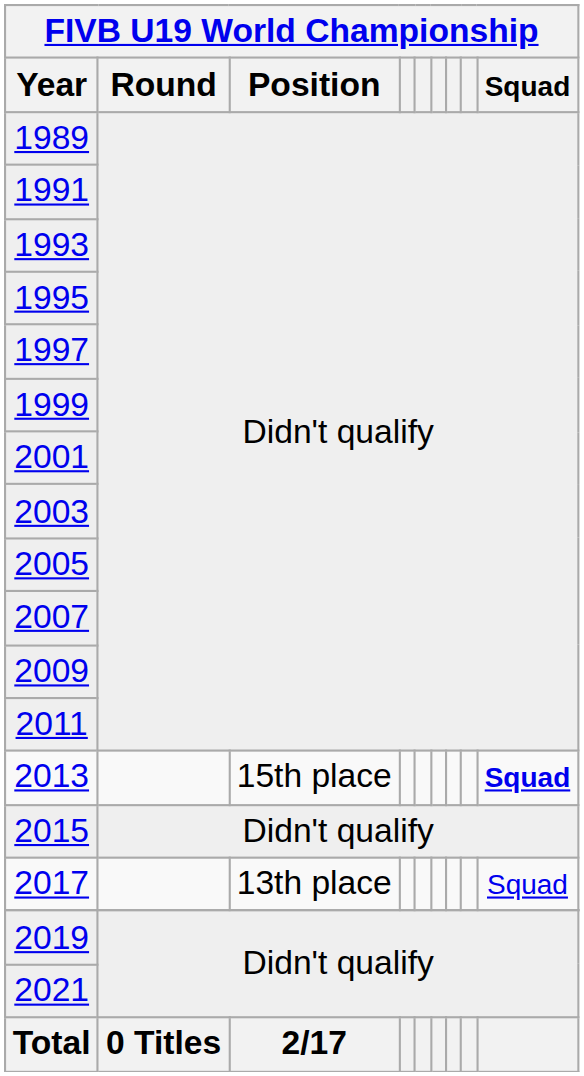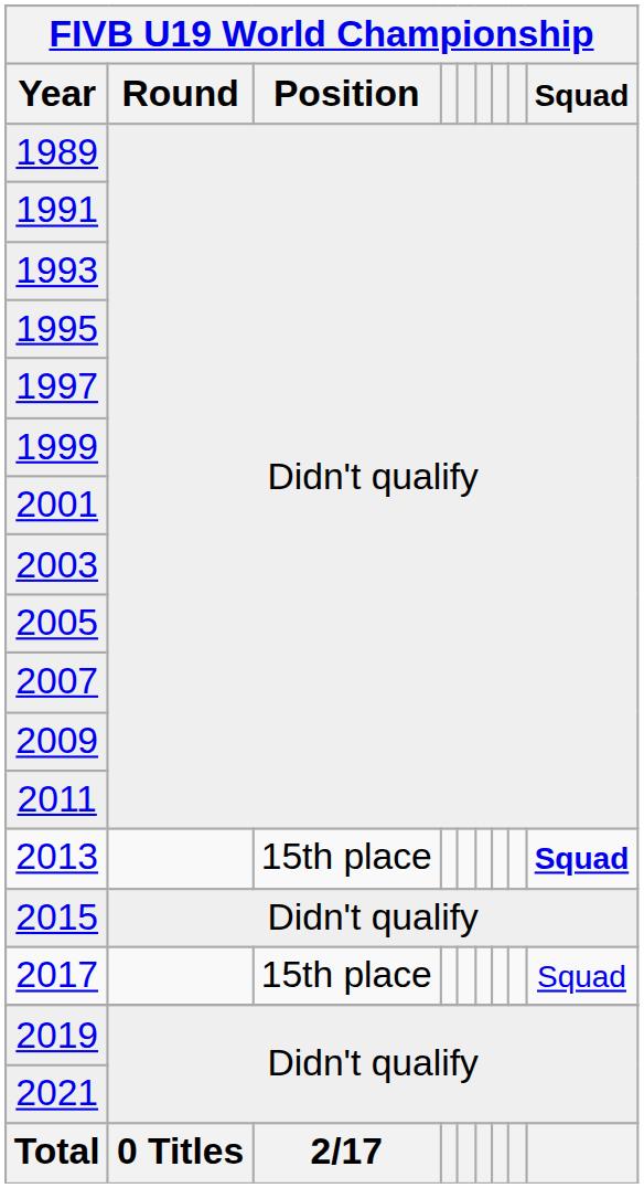 <table class="wikitable" style="text-align: center;">
 <tr>
 <th colspan=9><a href='#'>FIVB U19 World Championship</a></th>
 </tr>
 <tr>
 <th>Year</th>
 <th>Round</th>
 <th>Position</th>
 <th></th>
 <th></th>
 <th></th>
 <th></th>
 <th></th>
 <th><small>Squad</small></th>
 </tr>
 <tr bgcolor="efefef">
 <td> <a href='#'>1989</a></td>
 <td colspan="8" rowspan=12>Didn't qualify</td>
 </tr>
 <tr bgcolor="efefef">
 <td> <a href='#'>1991</a></td>
 </tr>
 <tr bgcolor="efefef">
 <td> <a href='#'>1993</a></td>
 </tr>
 <tr bgcolor="efefef">
 <td> <a href='#'>1995</a></td>
 </tr>
 <tr bgcolor="efefef">
 <td> <a href='#'>1997</a></td>
 </tr>
 <tr bgcolor="efefef">
 <td> <a href='#'>1999</a></td>
 </tr>
 <tr bgcolor="efefef">
 <td> <a href='#'>2001</a></td>
 </tr>
 <tr bgcolor="efefef">
 <td> <a href='#'>2003</a></td>
 </tr>
 <tr bgcolor="efefef">
 <td> <a href='#'>2005</a></td>
 </tr>
 <tr bgcolor="efefef">
 <td> <a href='#'>2007</a></td>
 </tr>
 <tr bgcolor="efefef">
 <td> <a href='#'>2009</a></td>
 </tr>
 <tr bgcolor="efefef">
 <td> <a href='#'>2011</a></td>
 </tr>
 <tr>
 <td> <a href='#'>2013</a></td>
 <td></td>
 <td>15th place</td>
 <td></td>
 <td></td>
 <td></td>
 <td></td>
 <td></td>
 <td><strong><small><a href='#'>Squad</a></small></strong></td>
 </tr>
 <tr bgcolor="efefef">
 <td> <a href='#'>2015</a></td>
 <td colspan=8>Didn't qualify</td>
 </tr>
 <tr>
 <td> <a href='#'>2017</a></td>
 <td></td>
-<td>13th place</td>
+<td>15th place</td>
 <td></td>
 <td></td>
 <td></td>
 <td></td>
 <td></td>
 <td><small><a href='#'>Squad</a></small></td>
 </tr>
 <tr>
 </tr>
 <tr bgcolor="efefef">
 <td> <a href='#'>2019</a></td>
 <td colspan=8 rowspan="2">Didn't qualify</td>
 </tr>
 <tr bgcolor="efefef">
 <td> <a href='#'>2021</a></td>
 </tr>
 <tr>
 <th>Total</th>
 <th>0 Titles</th>
 <th>2/17</th>
 <th></th>
 <th></th>
 <th></th>
 <th></th>
 <th></th>
 <th></th>
 </tr>
 </table>
